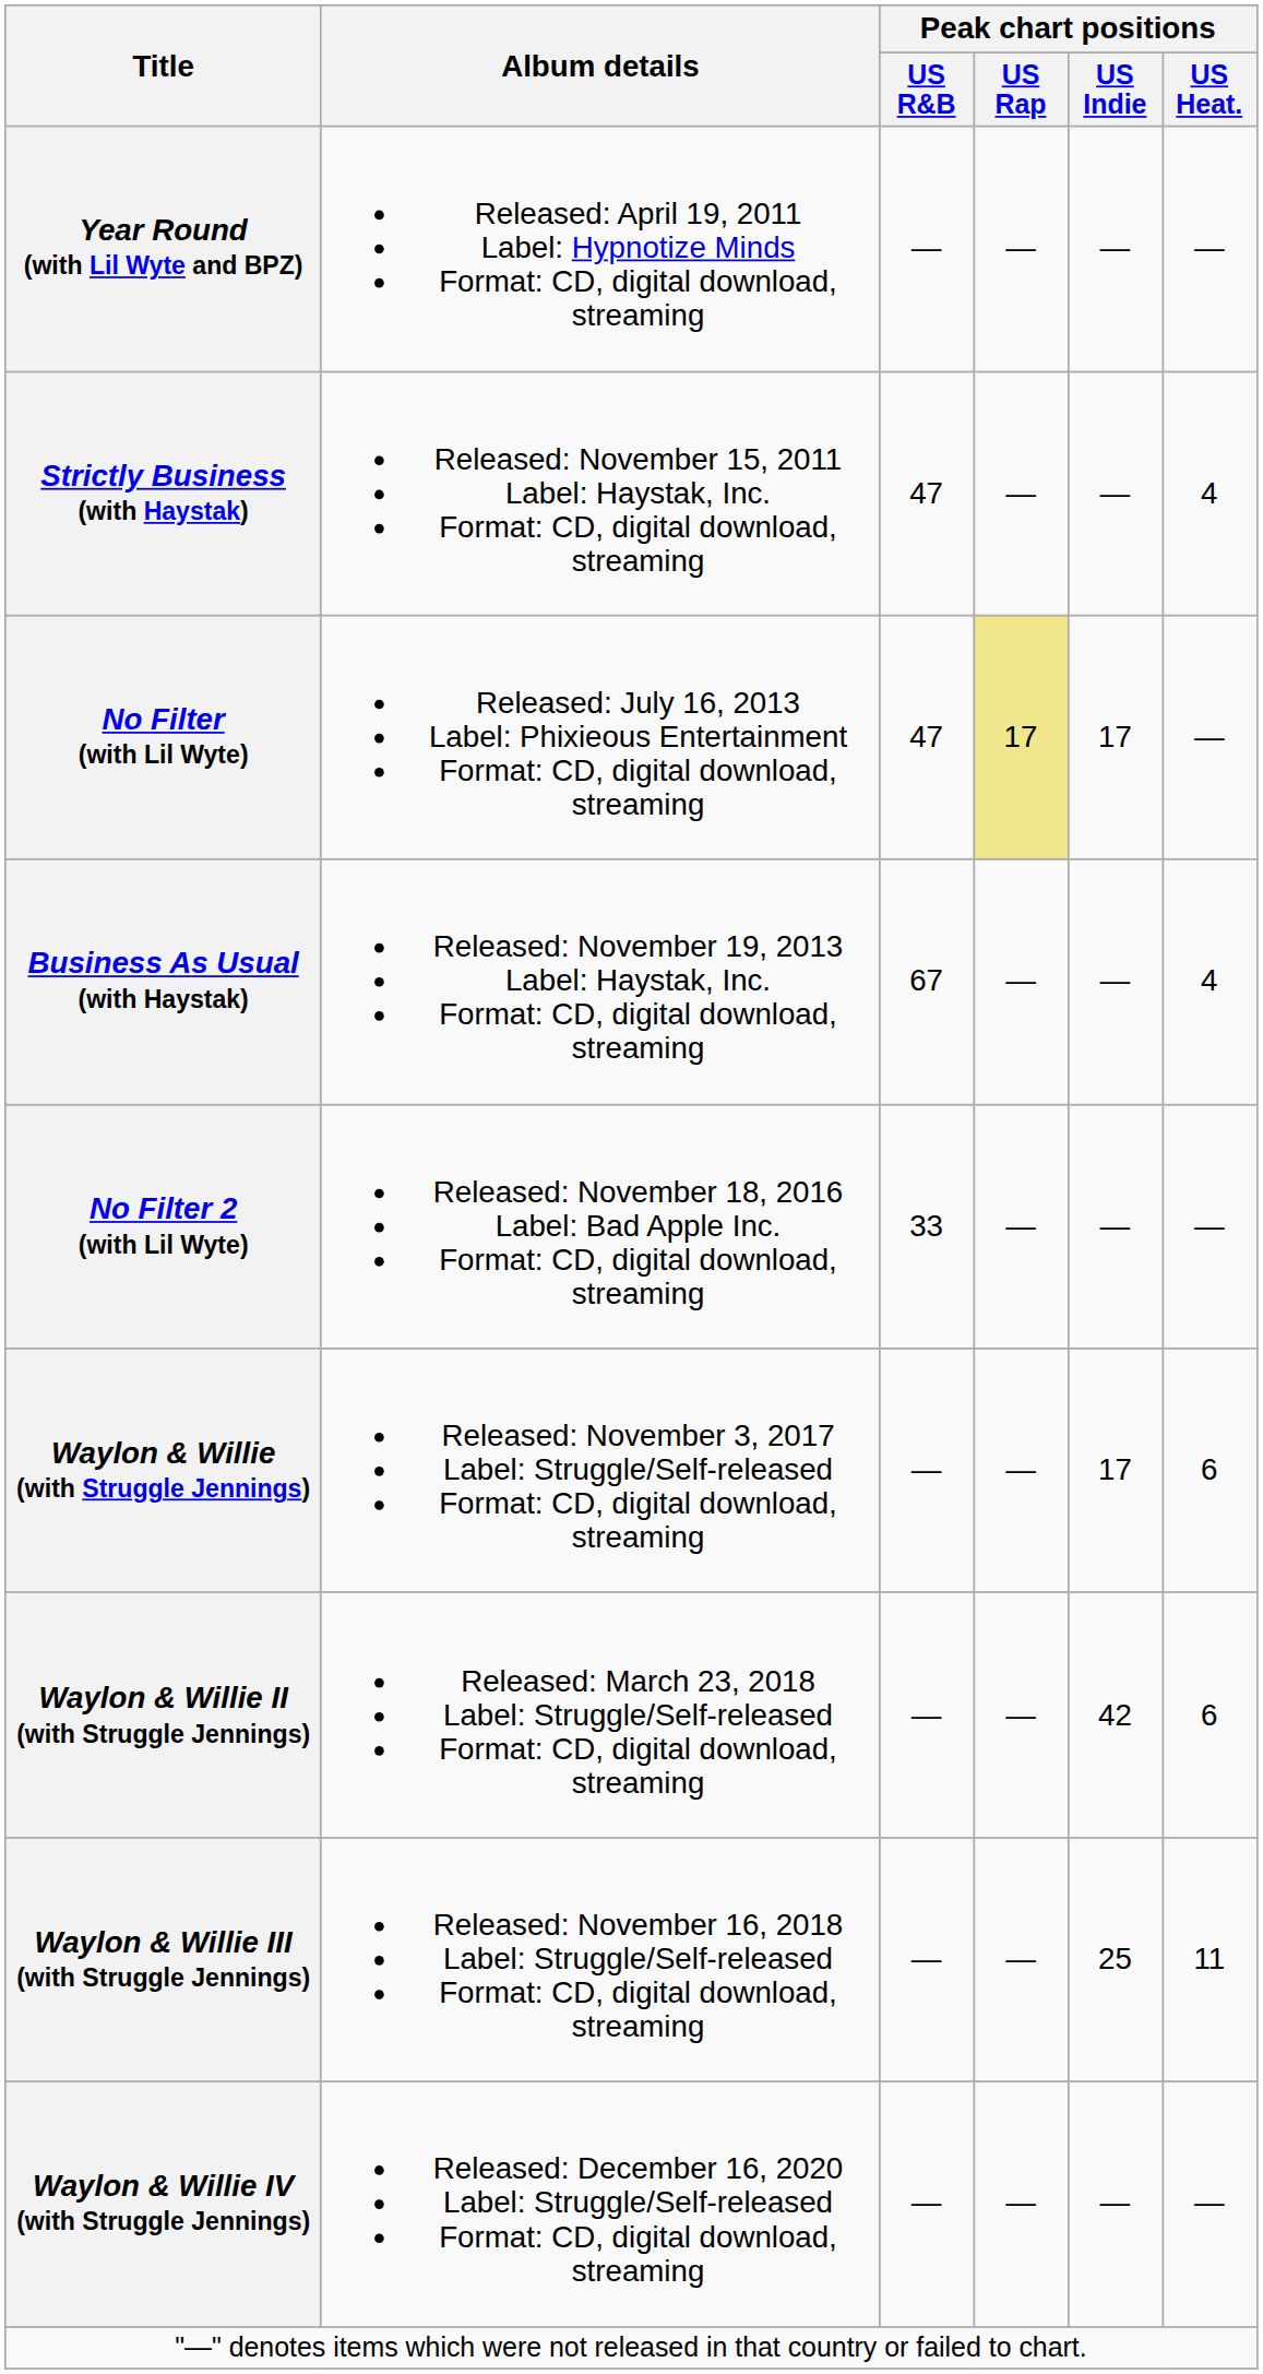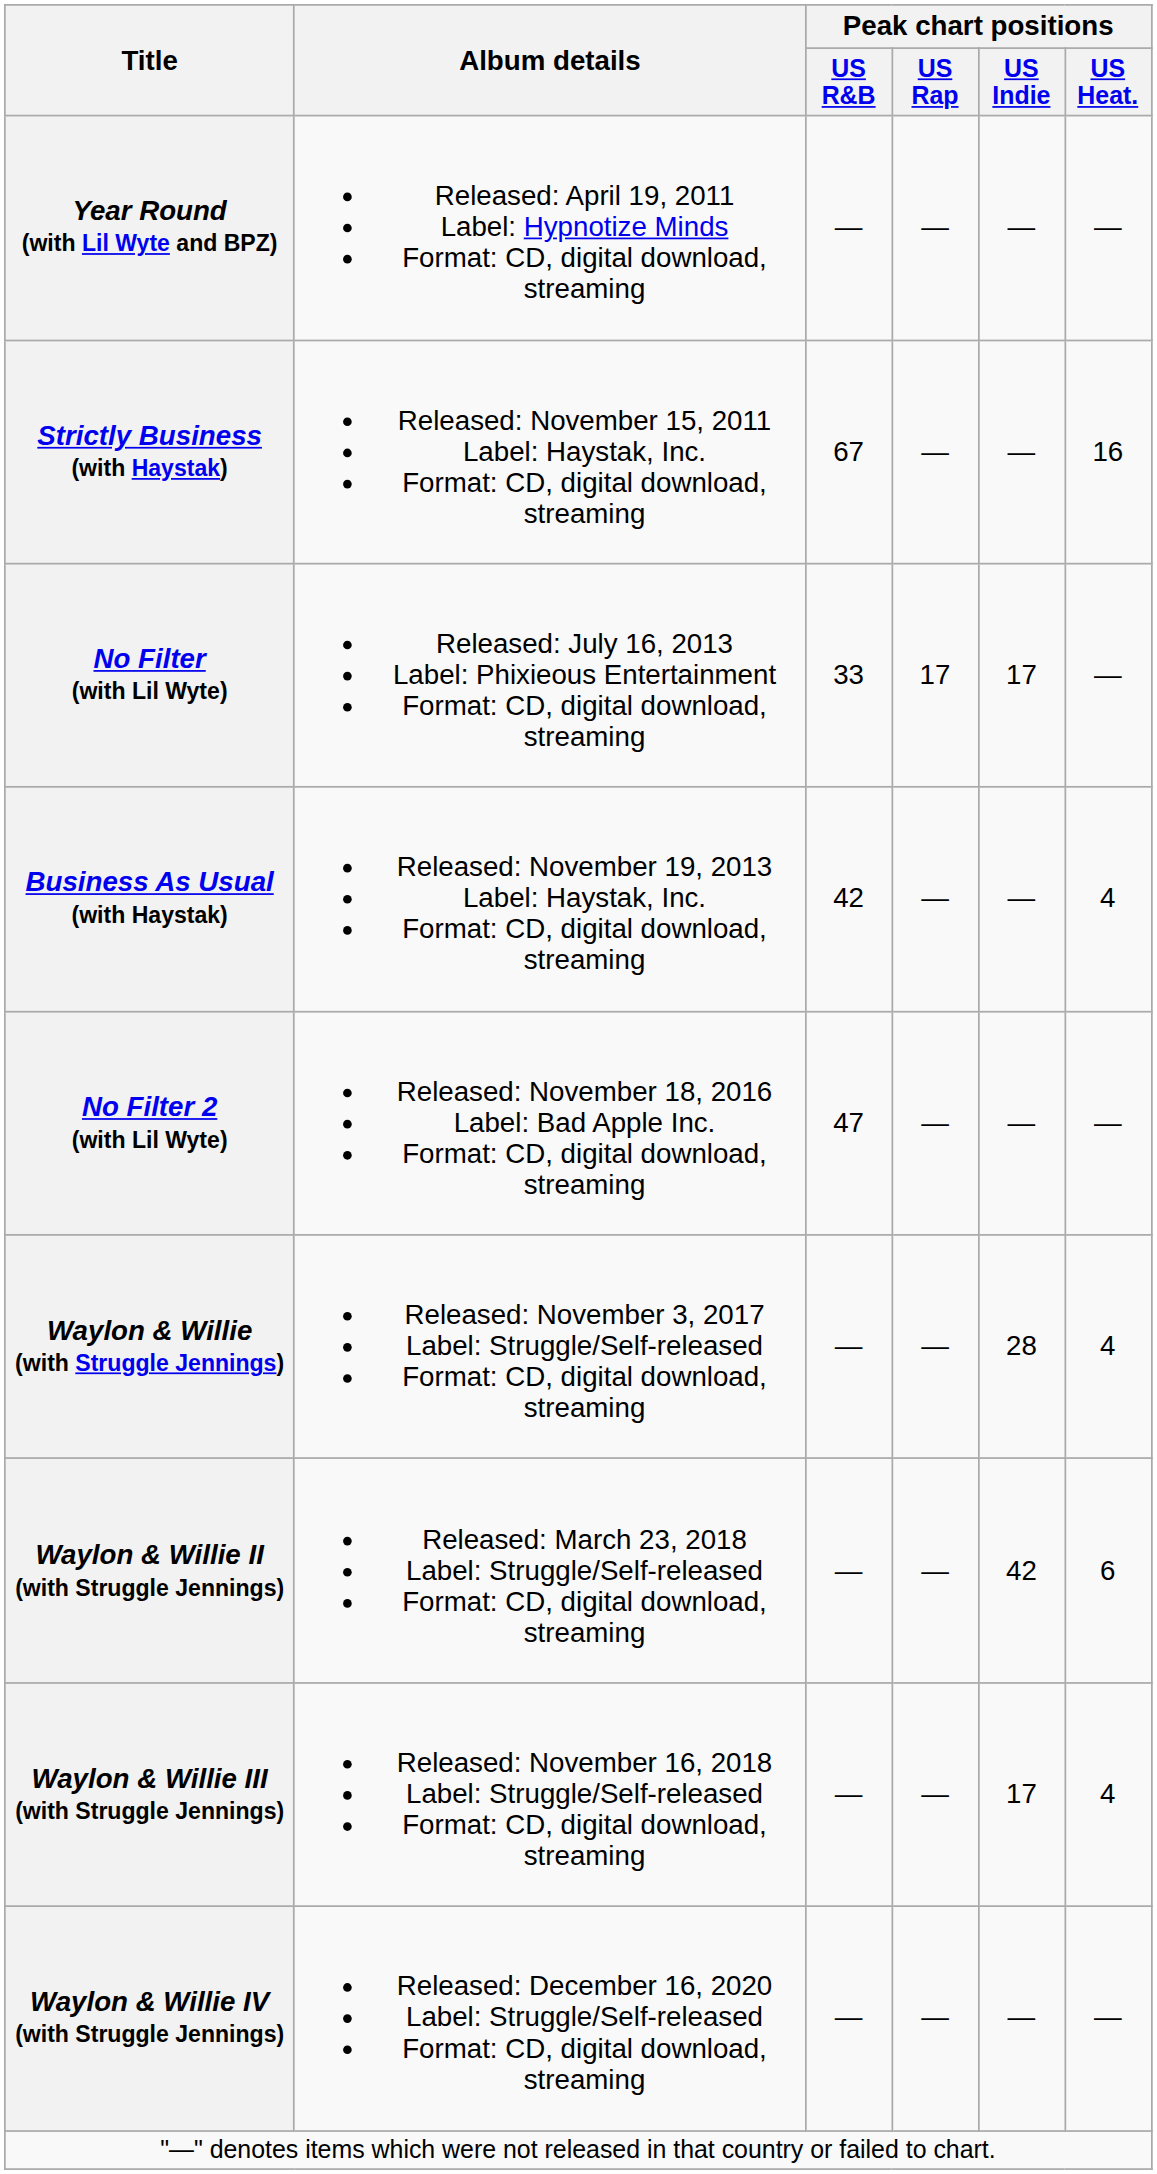 <table class="wikitable plainrowheaders" style="text-align:center;">
 <tr>
 <th scope="col" rowspan="2" style="width:10em;">Title</th>
 <th scope="col" rowspan="2" style="width:18em;">Album details</th>
 <th scope="col" colspan="4">Peak chart positions</th>
 </tr>
 <tr>
 <th scope="col" style="width:3em;font-size:90%;"><a href='#'>US R&B</a><br></th>
 <th scope="col" style="width:3em;font-size:90%;"><a href='#'>US Rap</a><br></th>
 <th scope="col" style="width:3em;font-size:90%;"><a href='#'>US Indie</a><br></th>
 <th scope="col" style="width:3em;font-size:90%;"><a href='#'>US Heat.</a><br></th>
 </tr>
 <tr>
 <th scope="row"><em>Year Round</em><br><small>(with <a href='#'>Lil Wyte</a> and BPZ)</small></th>
 <td><br><ul><li>Released: April 19, 2011</li><li>Label: <a href='#'>Hypnotize Minds</a></li><li>Format: CD, digital download, streaming</li></ul></td>
 <td>—</td>
 <td>—</td>
 <td>—</td>
 <td>—</td>
 </tr>
 <tr>
 <th scope="row"><em><a href='#'>Strictly Business</a></em><br><small>(with <a href='#'>Haystak</a>)</small></th>
 <td><br><ul><li>Released: November 15, 2011</li><li>Label: Haystak, Inc.</li><li>Format: CD, digital download, streaming</li></ul></td>
-<td>47</td>
+<td>67</td>
 <td>—</td>
 <td>—</td>
-<td>4</td>
+<td>16</td>
 </tr>
 <tr>
 <th scope="row"><em><a href='#'>No Filter</a></em><br><small>(with Lil Wyte)</small></th>
 <td><br><ul><li>Released: July 16, 2013</li><li>Label: Phixieous Entertainment</li><li>Format: CD, digital download, streaming</li></ul></td>
-<td>47</td>
-<td style="background: khaki;">17</td>
+<td>33</td>
+<td>17</td>
 <td>17</td>
 <td>—</td>
 </tr>
 <tr>
 <th scope="row"><em><a href='#'>Business As Usual</a></em><br><small>(with Haystak)</small></th>
 <td><br><ul><li>Released: November 19, 2013</li><li>Label: Haystak, Inc.</li><li>Format: CD, digital download, streaming</li></ul></td>
-<td>67</td>
+<td>42</td>
 <td>—</td>
 <td>—</td>
 <td>4</td>
 </tr>
 <tr>
 <th scope="row"><em><a href='#'>No Filter 2</a></em><br><small>(with Lil Wyte)</small></th>
 <td><br><ul><li>Released: November 18, 2016</li><li>Label: Bad Apple Inc.</li><li>Format: CD, digital download, streaming</li></ul></td>
-<td>33</td>
+<td>47</td>
 <td>—</td>
 <td>—</td>
 <td>—</td>
 </tr>
 <tr>
 <th scope="row"><em>Waylon & Willie</em><br><small>(with <a href='#'>Struggle Jennings</a>)</small></th>
 <td><br><ul><li>Released: November 3, 2017</li><li>Label: Struggle/Self-released</li><li>Format: CD, digital download, streaming</li></ul></td>
 <td>—</td>
 <td>—</td>
-<td>17</td>
-<td>6</td>
+<td>28</td>
+<td>4</td>
 </tr>
 <tr>
 <th scope="row"><em>Waylon & Willie II</em><br><small>(with Struggle Jennings)</small></th>
 <td><br><ul><li>Released: March 23, 2018</li><li>Label: Struggle/Self-released</li><li>Format: CD, digital download, streaming</li></ul></td>
 <td>—</td>
 <td>—</td>
 <td>42</td>
 <td>6</td>
 </tr>
 <tr>
 <th scope="row"><em>Waylon & Willie III</em><br><small>(with Struggle Jennings)</small></th>
 <td><br><ul><li>Released: November 16, 2018</li><li>Label: Struggle/Self-released</li><li>Format: CD, digital download, streaming</li></ul></td>
 <td>—</td>
 <td>—</td>
-<td>25</td>
-<td>11</td>
+<td>17</td>
+<td>4</td>
 </tr>
 <tr>
 <th scope="row"><em>Waylon & Willie IV</em><br><small>(with Struggle Jennings)</small></th>
 <td><br><ul><li>Released: December 16, 2020</li><li>Label: Struggle/Self-released</li><li>Format: CD, digital download, streaming</li></ul></td>
 <td>—</td>
 <td>—</td>
 <td>—</td>
 <td>—</td>
 </tr>
 <tr>
 <td colspan="8" style="font-size:90%;">"—" denotes items which were not released in that country or failed to chart.</td>
 </tr>
 </table>
